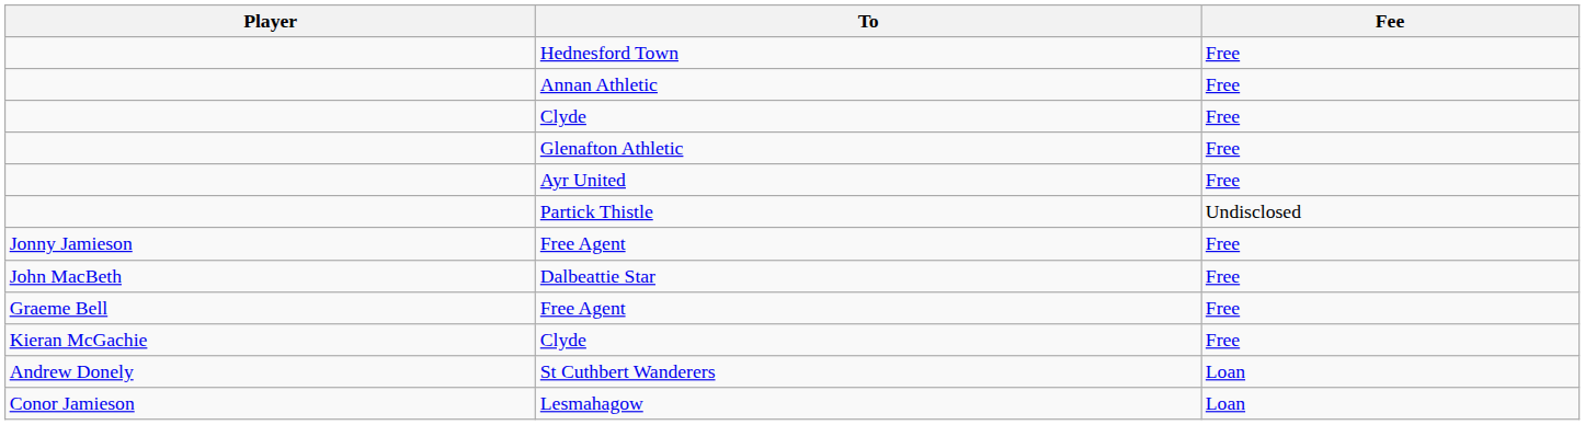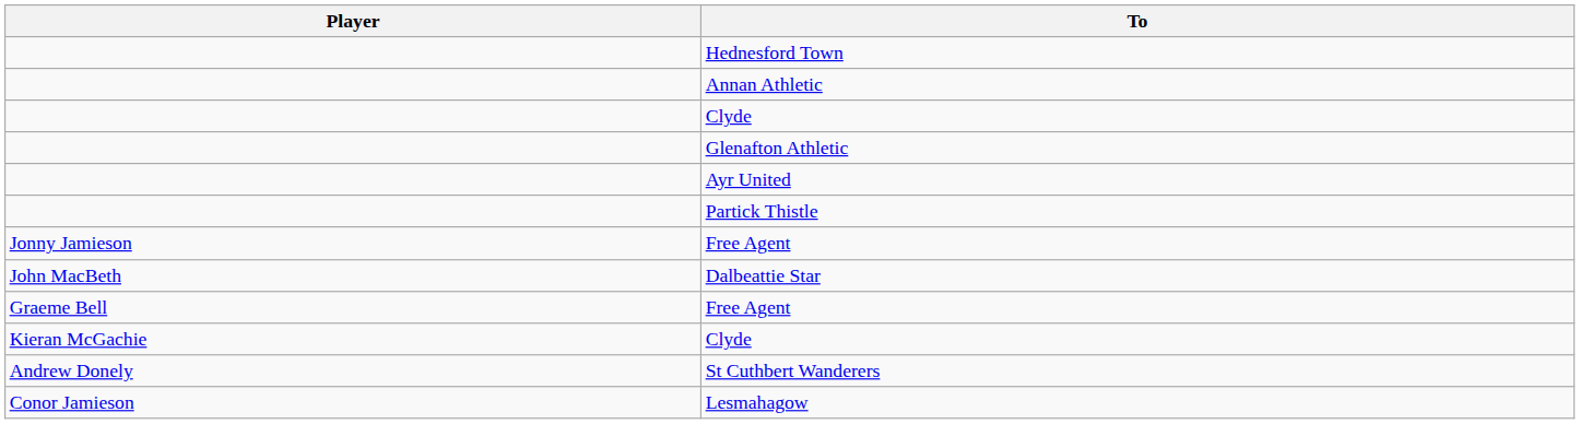 <table class="wikitable" style="text-align:center; font-size:95%;width:98%; text-align:left">
 <tr>
 <th>Player</th>
 <th>To</th>
-<th>Fee</th>
 </tr>
 <tr>
 <td> </td>
 <td> <a href='#'>Hednesford Town</a></td>
-<td><a href='#'>Free</a></td>
 </tr>
 <tr>
 <td> </td>
 <td> <a href='#'>Annan Athletic</a></td>
-<td><a href='#'>Free</a></td>
 </tr>
 <tr>
 <td> </td>
 <td> <a href='#'>Clyde</a></td>
-<td><a href='#'>Free</a></td>
 </tr>
 <tr>
 <td> </td>
 <td> <a href='#'>Glenafton Athletic</a></td>
-<td><a href='#'>Free</a></td>
 </tr>
 <tr>
 <td> </td>
 <td> <a href='#'>Ayr United</a></td>
-<td><a href='#'>Free</a></td>
 </tr>
 <tr>
 <td> </td>
 <td> <a href='#'>Partick Thistle</a></td>
-<td>Undisclosed</td>
 </tr>
 <tr>
 <td> <a href='#'>Jonny Jamieson</a></td>
 <td><a href='#'>Free Agent</a></td>
-<td><a href='#'>Free</a></td>
 </tr>
 <tr>
 <td> <a href='#'>John MacBeth</a></td>
 <td> <a href='#'>Dalbeattie Star</a></td>
-<td><a href='#'>Free</a></td>
 </tr>
 <tr>
 <td> <a href='#'>Graeme Bell</a></td>
 <td><a href='#'>Free Agent</a></td>
-<td><a href='#'>Free</a></td>
 </tr>
 <tr>
 <td> <a href='#'>Kieran McGachie</a></td>
 <td> <a href='#'>Clyde</a></td>
-<td><a href='#'>Free</a></td>
 </tr>
 <tr>
 <td> <a href='#'>Andrew Donely</a></td>
 <td> <a href='#'>St Cuthbert Wanderers</a></td>
-<td><a href='#'>Loan</a></td>
 </tr>
 <tr>
 <td> <a href='#'>Conor Jamieson</a></td>
 <td> <a href='#'>Lesmahagow</a></td>
-<td><a href='#'>Loan</a></td>
 </tr>
 </table>
